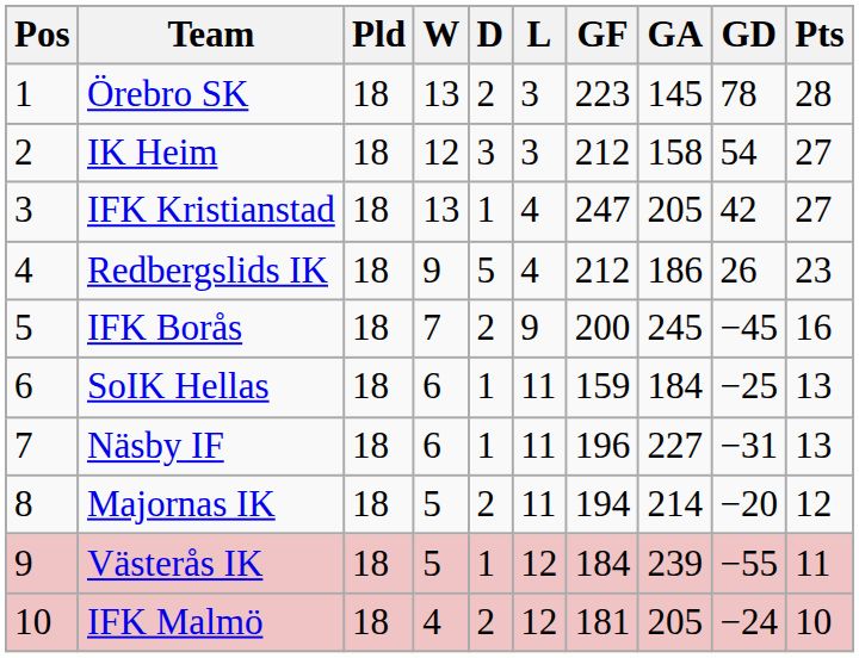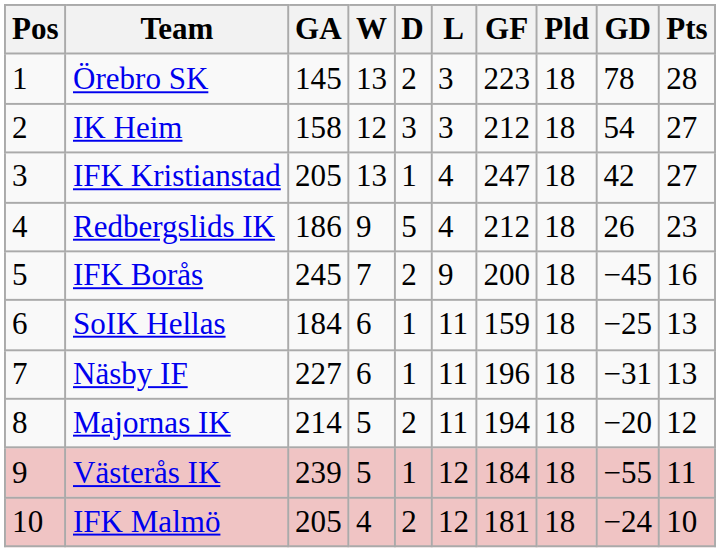 <table class="wikitable">
 <tr>
 <th><span>Pos</span></th>
 <th>Team</th>
-<th><span>Pld</span></th>
+<th><span>GA</span></th>
 <th><span>W</span></th>
 <th><span>D</span></th>
 <th><span>L</span></th>
 <th><span>GF</span></th>
-<th><span>GA</span></th>
+<th><span>Pld</span></th>
 <th><span>GD</span></th>
 <th><span>Pts</span></th>
 </tr>
 <tr>
 <td>1</td>
 <td><a href='#'>Örebro SK</a></td>
-<td>18</td>
+<td>145</td>
 <td>13</td>
 <td>2</td>
 <td>3</td>
 <td>223</td>
-<td>145</td>
+<td>18</td>
 <td>78</td>
 <td>28</td>
 </tr>
 <tr>
 <td>2</td>
 <td><a href='#'>IK Heim</a></td>
-<td>18</td>
+<td>158</td>
 <td>12</td>
 <td>3</td>
 <td>3</td>
 <td>212</td>
-<td>158</td>
+<td>18</td>
 <td>54</td>
 <td>27</td>
 </tr>
 <tr>
 <td>3</td>
 <td><a href='#'>IFK Kristianstad</a></td>
-<td>18</td>
+<td>205</td>
 <td>13</td>
 <td>1</td>
 <td>4</td>
 <td>247</td>
-<td>205</td>
+<td>18</td>
 <td>42</td>
 <td>27</td>
 </tr>
 <tr>
 <td>4</td>
 <td><a href='#'>Redbergslids IK</a></td>
-<td>18</td>
+<td>186</td>
 <td>9</td>
 <td>5</td>
 <td>4</td>
 <td>212</td>
-<td>186</td>
+<td>18</td>
 <td>26</td>
 <td>23</td>
 </tr>
 <tr>
 <td>5</td>
 <td><a href='#'>IFK Borås</a></td>
-<td>18</td>
+<td>245</td>
 <td>7</td>
 <td>2</td>
 <td>9</td>
 <td>200</td>
-<td>245</td>
+<td>18</td>
 <td>−45</td>
 <td>16</td>
 </tr>
 <tr>
 <td>6</td>
 <td><a href='#'>SoIK Hellas</a></td>
-<td>18</td>
+<td>184</td>
 <td>6</td>
 <td>1</td>
 <td>11</td>
 <td>159</td>
-<td>184</td>
+<td>18</td>
 <td>−25</td>
 <td>13</td>
 </tr>
 <tr>
 <td>7</td>
 <td><a href='#'>Näsby IF</a></td>
-<td>18</td>
+<td>227</td>
 <td>6</td>
 <td>1</td>
 <td>11</td>
 <td>196</td>
-<td>227</td>
+<td>18</td>
 <td>−31</td>
 <td>13</td>
 </tr>
 <tr>
 <td>8</td>
 <td><a href='#'>Majornas IK</a></td>
-<td>18</td>
+<td>214</td>
 <td>5</td>
 <td>2</td>
 <td>11</td>
 <td>194</td>
-<td>214</td>
+<td>18</td>
 <td>−20</td>
 <td>12</td>
 </tr>
 <tr align="left" style="background:#f0c4c4;">
 <td>9</td>
 <td><a href='#'>Västerås IK</a></td>
-<td>18</td>
+<td>239</td>
 <td>5</td>
 <td>1</td>
 <td>12</td>
 <td>184</td>
-<td>239</td>
+<td>18</td>
 <td>−55</td>
 <td>11</td>
 </tr>
 <tr align="left" style="background:#f0c4c4;">
 <td>10</td>
 <td><a href='#'>IFK Malmö</a></td>
-<td>18</td>
+<td>205</td>
 <td>4</td>
 <td>2</td>
 <td>12</td>
 <td>181</td>
-<td>205</td>
+<td>18</td>
 <td>−24</td>
 <td>10</td>
 </tr>
 </table>
